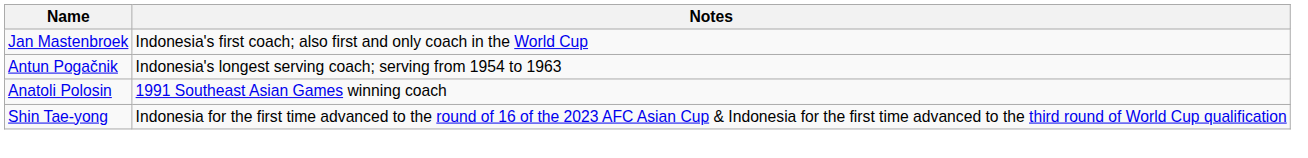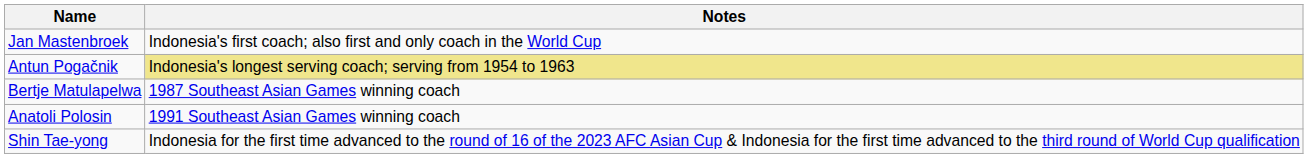 <table class="wikitable alternance">
 <tr>
 <th>Name</th>
 <th>Notes</th>
 </tr>
 <tr>
 <td align="left"><a href='#'>Jan Mastenbroek</a></td>
 <td>Indonesia's first coach; also first and only coach in the <a href='#'>World Cup</a></td>
 </tr>
 <tr>
 <td align="left"><a href='#'>Antun Pogačnik</a></td>
-<td>Indonesia's longest serving coach; serving from 1954 to 1963</td>
+<td style="background: khaki;">Indonesia's longest serving coach; serving from 1954 to 1963</td>
+</tr>
+<tr>
+<td align="left"><a href='#'>Bertje Matulapelwa</a></td>
+<td><a href='#'>1987 Southeast Asian Games</a> winning coach</td>
 </tr>
 <tr>
 <td align="left"><a href='#'>Anatoli Polosin</a></td>
 <td><a href='#'>1991 Southeast Asian Games</a> winning coach</td>
 </tr>
 <tr>
 <td align="left"><a href='#'>Shin Tae-yong</a></td>
 <td>Indonesia for the first time advanced to the <a href='#'>round of 16 of the 2023 AFC Asian Cup</a> & Indonesia for the first time advanced to the <a href='#'>third round of World Cup qualification</a></td>
 </tr>
 </table>
